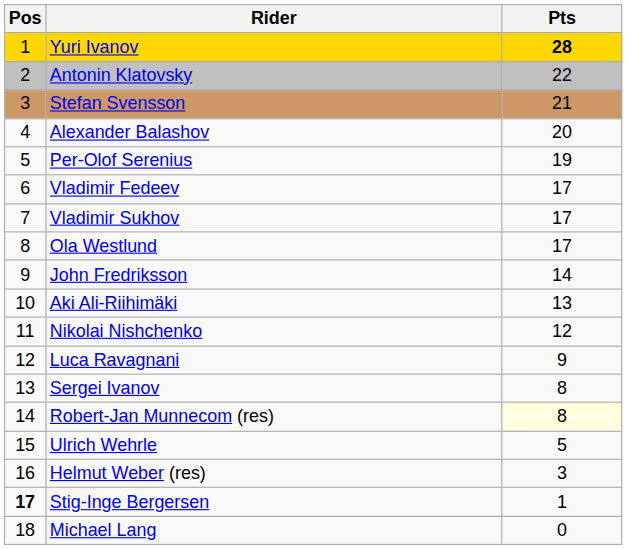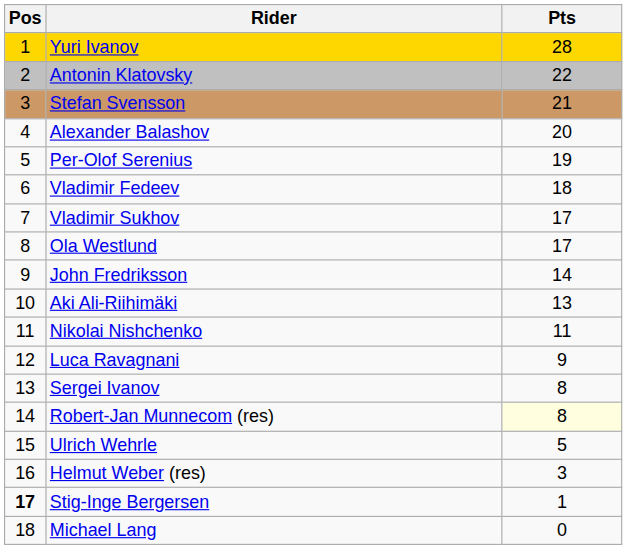 <table class="wikitable" style="font-size: 100%">
 <tr>
 <th width=20>Pos</th>
 <th width=400>Rider</th>
 <th width=100>Pts</th>
 </tr>
 <tr align=center style="background-color: gold;">
 <td>1</td>
 <td align="left"> <a href='#'>Yuri Ivanov</a></td>
-<td><strong>28</strong></td>
+<td>28</td>
 </tr>
 <tr align=center style="background-color: silver;">
 <td>2</td>
 <td align="left"> <a href='#'>Antonin Klatovsky</a></td>
 <td>22</td>
 </tr>
 <tr align=center style="background-color: #cc9966;">
 <td>3</td>
 <td align="left"> <a href='#'>Stefan Svensson</a></td>
 <td>21</td>
 </tr>
 <tr align=center>
 <td>4</td>
 <td align="left"> <a href='#'>Alexander Balashov</a></td>
 <td>20</td>
 </tr>
 <tr align=center>
 <td>5</td>
 <td align="left"> <a href='#'>Per-Olof Serenius</a></td>
 <td>19</td>
 </tr>
 <tr align=center>
 <td>6</td>
 <td align="left"> <a href='#'>Vladimir Fedeev</a></td>
-<td>17</td>
+<td>18</td>
 </tr>
 <tr align=center>
 <td>7</td>
 <td align="left"> <a href='#'>Vladimir Sukhov</a></td>
 <td>17</td>
 </tr>
 <tr align=center>
 <td>8</td>
 <td align="left"> <a href='#'>Ola Westlund</a></td>
 <td>17</td>
 </tr>
 <tr align=center>
 <td>9</td>
 <td align="left"> <a href='#'>John Fredriksson</a></td>
 <td>14</td>
 </tr>
 <tr align=center>
 <td>10</td>
 <td align="left"> <a href='#'>Aki Ali-Riihimäki</a></td>
 <td>13</td>
 </tr>
 <tr align=center>
 <td>11</td>
 <td align="left"> <a href='#'>Nikolai Nishchenko</a></td>
-<td>12</td>
+<td>11</td>
 </tr>
 <tr align=center>
 <td>12</td>
 <td align="left"> <a href='#'>Luca Ravagnani</a></td>
 <td>9</td>
 </tr>
 <tr align=center>
 <td>13</td>
 <td align="left"> <a href='#'>Sergei Ivanov</a></td>
 <td>8</td>
 </tr>
 <tr align=center>
 <td>14</td>
 <td align="left"> <a href='#'>Robert-Jan Munnecom</a> (res)</td>
 <td style="background: lightyellow;">8</td>
 </tr>
 <tr align=center>
 <td>15</td>
 <td align="left"> <a href='#'>Ulrich Wehrle</a></td>
 <td>5</td>
 </tr>
 <tr align=center>
 <td>16</td>
 <td align="left"> <a href='#'>Helmut Weber</a> (res)</td>
 <td>3</td>
 </tr>
 <tr align=center>
 <td><strong>17</strong></td>
 <td align="left"> <a href='#'>Stig-Inge Bergersen</a></td>
 <td>1</td>
 </tr>
 <tr align=center>
 <td>18</td>
 <td align="left"> <a href='#'>Michael Lang</a></td>
 <td>0</td>
 </tr>
 </table>
